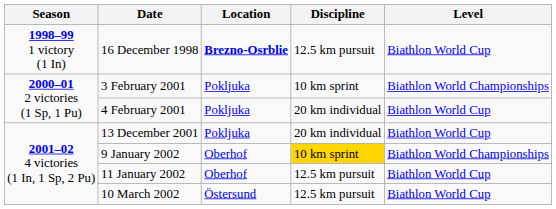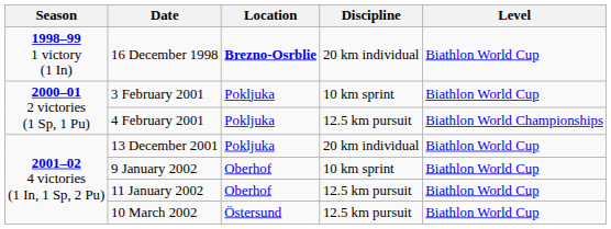 <table class="wikitable">
 <tr>
 <th>Season</th>
 <th>Date</th>
 <th>Location</th>
 <th>Discipline</th>
 <th>Level</th>
 </tr>
 <tr>
 <td rowspan="1" style="text-align:center;"><strong><a href='#'>1998–99</a></strong> <br> 1 victory <br> (1 In)</td>
 <td>16 December 1998</td>
 <td><strong> <a href='#'>Brezno-Osrblie</a></strong></td>
-<td>12.5 km pursuit</td>
+<td>20 km individual</td>
 <td><a href='#'>Biathlon World Cup</a></td>
 </tr>
 <tr>
 <td rowspan="2" style="text-align:center;"><strong><a href='#'>2000–01</a></strong> <br> 2 victories <br> (1 Sp, 1 Pu)</td>
 <td>3 February 2001</td>
 <td> <a href='#'>Pokljuka</a></td>
 <td>10 km sprint</td>
-<td><a href='#'>Biathlon World Championships</a></td>
+<td><a href='#'>Biathlon World Cup</a></td>
 </tr>
 <tr>
 <td>4 February 2001</td>
 <td> <a href='#'>Pokljuka</a></td>
-<td>20 km individual</td>
-<td><a href='#'>Biathlon World Cup</a></td>
+<td>12.5 km pursuit</td>
+<td><a href='#'>Biathlon World Championships</a></td>
 </tr>
 <tr>
 <td rowspan="4" style="text-align:center;"><strong><a href='#'>2001–02</a></strong> <br> 4 victories <br> (1 In, 1 Sp, 2 Pu)</td>
 <td>13 December 2001</td>
 <td> <a href='#'>Pokljuka</a></td>
 <td>20 km individual</td>
 <td><a href='#'>Biathlon World Cup</a></td>
 </tr>
 <tr>
 <td>9 January 2002</td>
 <td> <a href='#'>Oberhof</a></td>
-<td style="background: gold;">10 km sprint</td>
-<td><a href='#'>Biathlon World Championships</a></td>
+<td>10 km sprint</td>
+<td><a href='#'>Biathlon World Cup</a></td>
 </tr>
 <tr>
 <td>11 January 2002</td>
 <td> <a href='#'>Oberhof</a></td>
 <td>12.5 km pursuit</td>
 <td><a href='#'>Biathlon World Cup</a></td>
 </tr>
 <tr>
 <td>10 March 2002</td>
 <td> <a href='#'>Östersund</a></td>
 <td>12.5 km pursuit</td>
 <td><a href='#'>Biathlon World Cup</a></td>
 </tr>
 </table>
